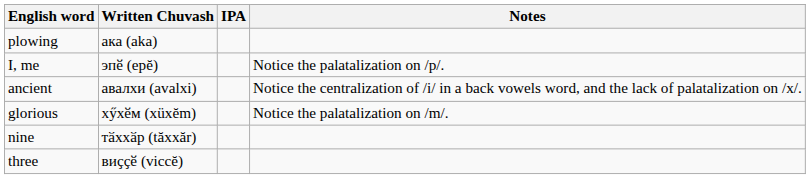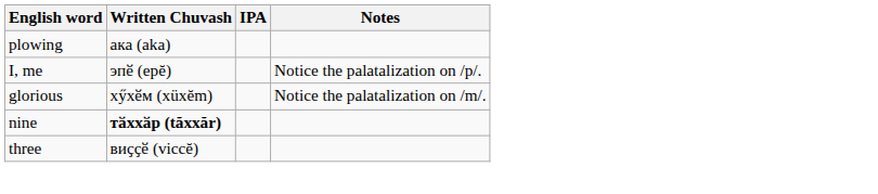 <table class="wikitable">
 <tr>
 <th>English word</th>
 <th>Written Chuvash</th>
 <th>IPA</th>
 <th>Notes</th>
 </tr>
 <tr>
 <td>plowing</td>
 <td>ака (aka)</td>
 <td></td>
 <td></td>
 </tr>
 <tr>
 <td>I, me</td>
 <td>эпӗ (epĕ)</td>
 <td></td>
 <td>Notice the palatalization on /p/.</td>
 </tr>
 <tr>
-<td>ancient</td>
-<td>авалхи (avalxi)</td>
-<td></td>
-<td>Notice the centralization of /i/ in a back vowels word, and the lack of palatalization on /x/.</td>
-</tr>
-<tr>
 <td>glorious</td>
 <td>хӳхӗм (xüxĕm)</td>
 <td></td>
 <td>Notice the palatalization on /m/.</td>
 </tr>
 <tr>
 <td>nine</td>
-<td>тӑххӑр (tăxxăr)</td>
+<td><strong>тӑххӑр (tăxxăr)</strong></td>
 <td></td>
 <td></td>
 </tr>
 <tr>
 <td>three</td>
 <td>виҫҫӗ (viccĕ)</td>
 <td></td>
 <td></td>
 </tr>
 </table>
